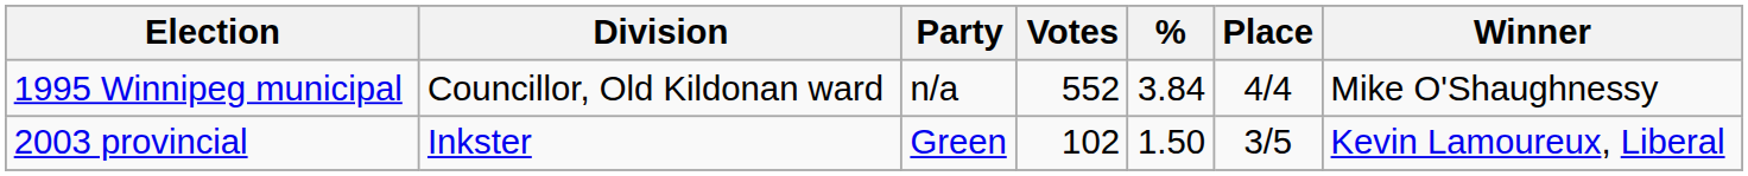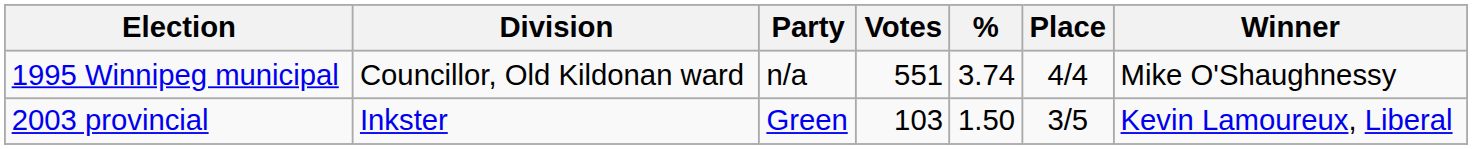 <table class="wikitable" width="800">
 <tr>
 <th align="left">Election</th>
 <th align="left">Division</th>
 <th align="left">Party</th>
 <th align="right">Votes</th>
 <th align="right">%</th>
 <th align="center">Place</th>
 <th align="center">Winner</th>
 </tr>
 <tr>
 <td align="left"><a href='#'>1995 Winnipeg municipal</a></td>
 <td align="left">Councillor, Old Kildonan ward</td>
 <td align="left">n/a</td>
-<td align="right">552</td>
-<td align="right">3.84</td>
+<td align="right">551</td>
+<td align="right">3.74</td>
 <td align="center">4/4</td>
 <td align="left">Mike O'Shaughnessy</td>
 </tr>
 <tr>
 <td align="left"><a href='#'>2003 provincial</a></td>
 <td align="left"><a href='#'>Inkster</a></td>
 <td align="left"><a href='#'>Green</a></td>
-<td align="right">102</td>
+<td align="right">103</td>
 <td align="right">1.50</td>
 <td align="center">3/5</td>
 <td align="left"><a href='#'>Kevin Lamoureux</a>, <a href='#'>Liberal</a></td>
 </tr>
 </table>
